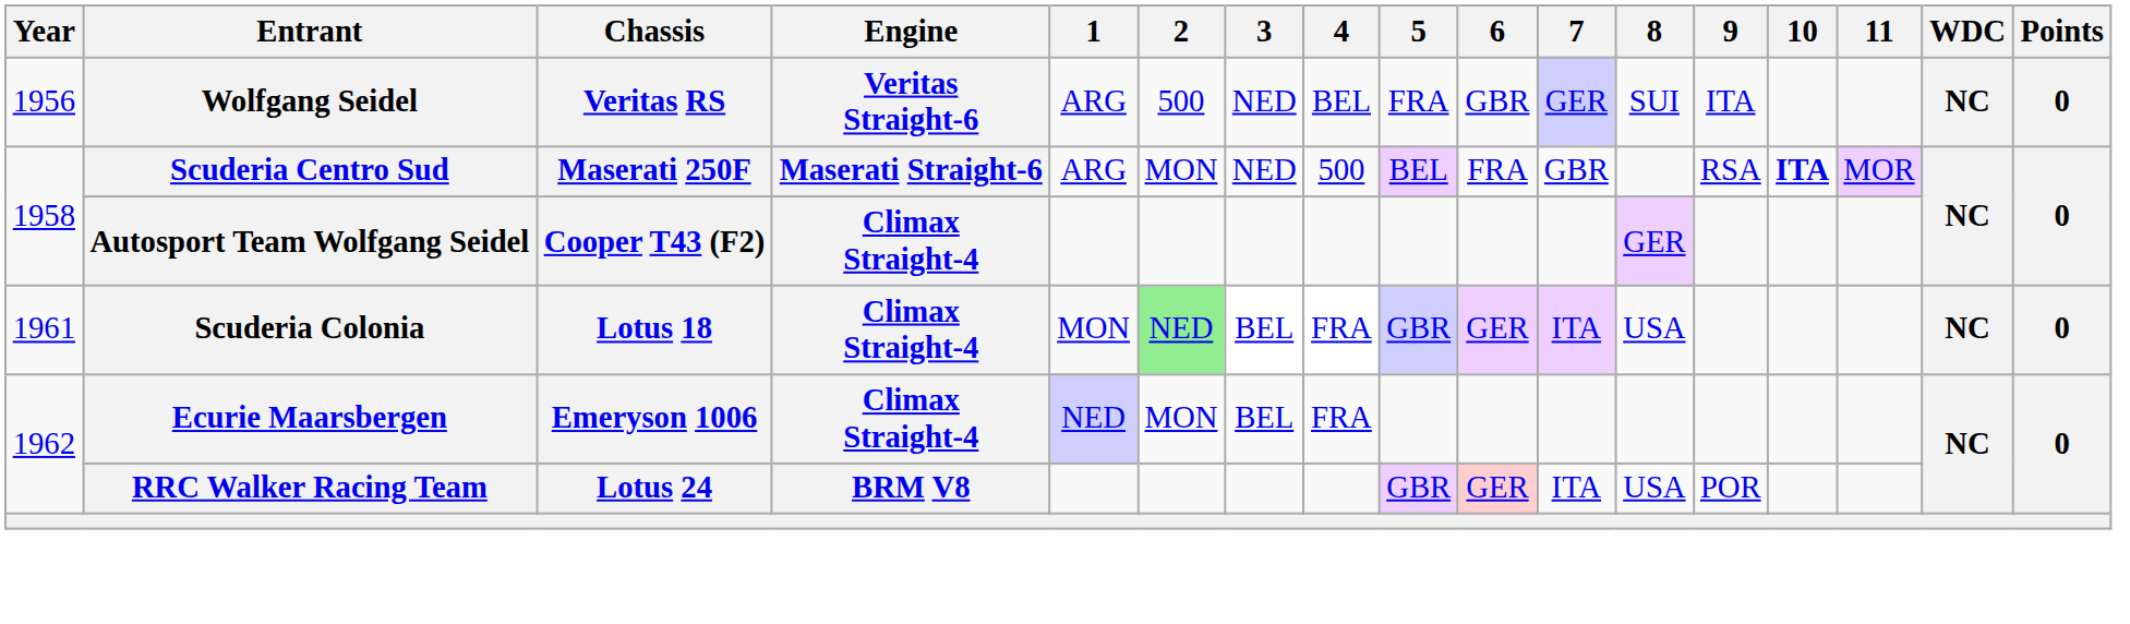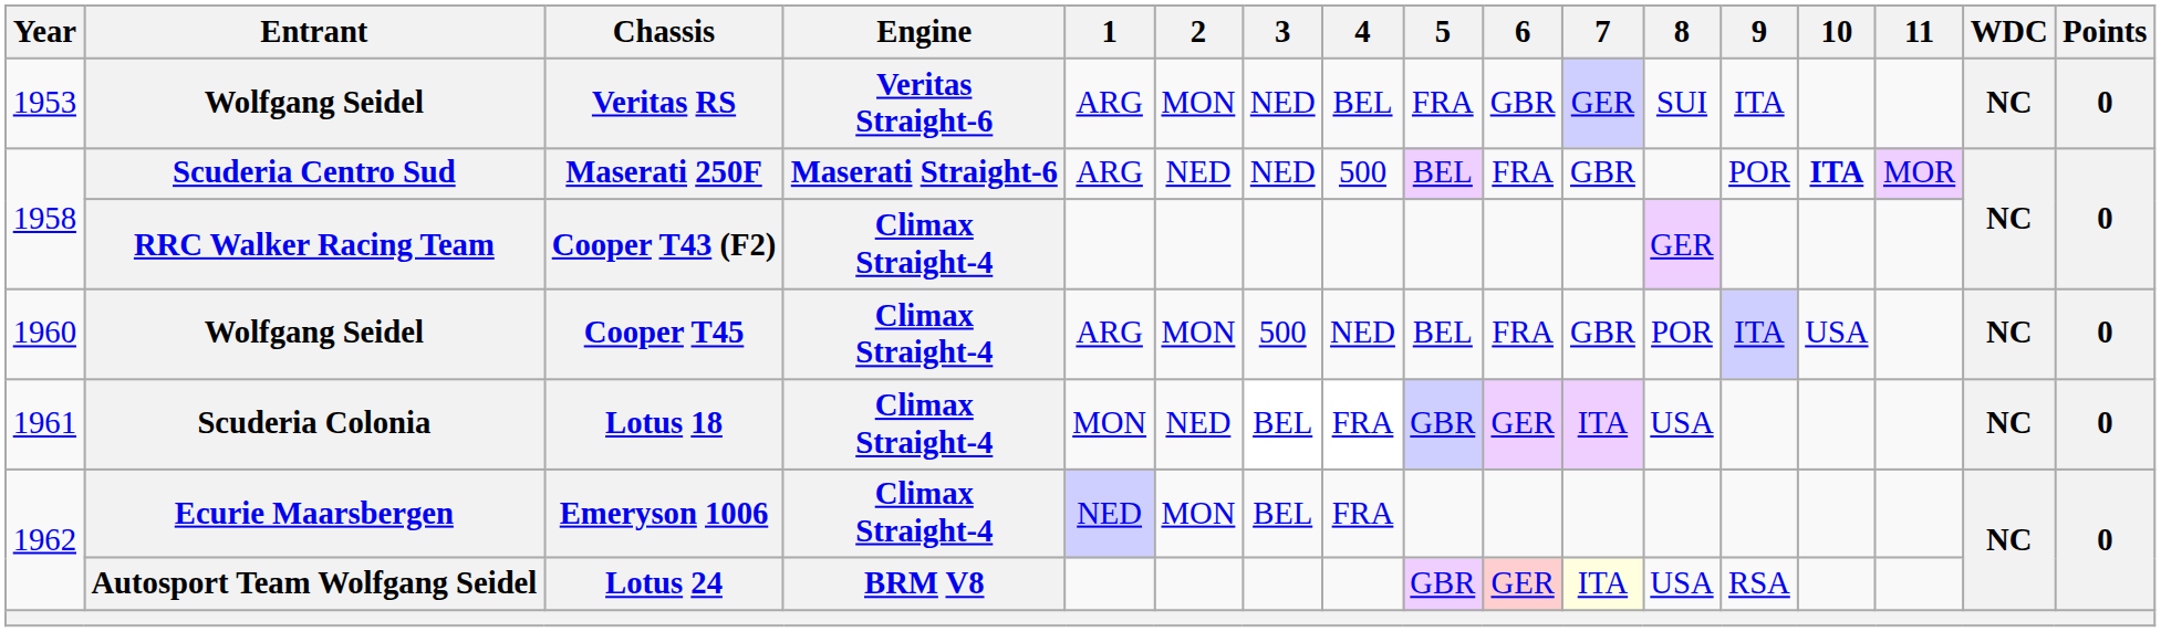 <table class="wikitable" style="text-align:center; font-size:90%">
 <tr>
 <th>Year</th>
 <th>Entrant</th>
 <th>Chassis</th>
 <th>Engine</th>
 <th>1</th>
 <th>2</th>
 <th>3</th>
 <th>4</th>
 <th>5</th>
 <th>6</th>
 <th>7</th>
 <th>8</th>
 <th>9</th>
 <th>10</th>
 <th>11</th>
 <th>WDC</th>
 <th>Points</th>
 </tr>
 <tr>
-<td><a href='#'>1956</a></td>
+<td><a href='#'>1953</a></td>
 <th>Wolfgang Seidel</th>
 <th><a href='#'>Veritas</a> <a href='#'>RS</a></th>
 <th><a href='#'>Veritas</a><br><a href='#'>Straight-6</a></th>
 <td><a href='#'>ARG</a></td>
-<td><a href='#'>500</a></td>
+<td><a href='#'>MON</a></td>
 <td><a href='#'>NED</a></td>
 <td><a href='#'>BEL</a></td>
 <td><a href='#'>FRA</a></td>
 <td><a href='#'>GBR</a></td>
 <td style="background:#CFCFFF;"><a href='#'>GER</a><br></td>
 <td><a href='#'>SUI</a></td>
 <td><a href='#'>ITA</a></td>
 <td></td>
 <td></td>
 <th>NC</th>
 <th>0</th>
 </tr>
 <tr>
 <td rowspan=2><a href='#'>1958</a></td>
 <th><a href='#'>Scuderia Centro Sud</a></th>
 <th><a href='#'>Maserati</a> <a href='#'>250F</a></th>
 <th><a href='#'>Maserati</a> <a href='#'>Straight-6</a></th>
 <td><a href='#'>ARG</a></td>
-<td><a href='#'>MON</a></td>
+<td><a href='#'>NED</a></td>
 <td><a href='#'>NED</a></td>
 <td><a href='#'>500</a></td>
 <td style="background:#EFCFFF;"><a href='#'>BEL</a><br></td>
 <td><a href='#'>FRA</a></td>
 <td><a href='#'>GBR</a></td>
 <td></td>
-<td><a href='#'>RSA</a></td>
+<td><a href='#'>POR</a></td>
 <td><strong><a href='#'>ITA</a></strong></td>
 <td style="background:#EFCFFF;"><a href='#'>MOR</a><br></td>
 <th rowspan=2>NC</th>
 <th rowspan=2>0</th>
 </tr>
 <tr>
-<th>Autosport Team Wolfgang Seidel</th>
+<th><a href='#'>RRC Walker Racing Team</a></th>
 <th><a href='#'>Cooper</a> <a href='#'>T43</a> (F2)</th>
 <th><a href='#'>Climax</a><br><a href='#'>Straight-4</a></th>
 <td></td>
 <td></td>
 <td></td>
 <td></td>
 <td></td>
 <td></td>
 <td></td>
 <td style="background:#EFCFFF;"><a href='#'>GER</a><br></td>
 <td></td>
 <td></td>
 <td></td>
 </tr>
 <tr>
+<td><a href='#'>1960</a></td>
+<th>Wolfgang Seidel</th>
+<th><a href='#'>Cooper</a> <a href='#'>T45</a></th>
+<th><a href='#'>Climax</a><br><a href='#'>Straight-4</a></th>
+<td><a href='#'>ARG</a></td>
+<td><a href='#'>MON</a></td>
+<td><a href='#'>500</a></td>
+<td><a href='#'>NED</a></td>
+<td><a href='#'>BEL</a></td>
+<td><a href='#'>FRA</a></td>
+<td><a href='#'>GBR</a></td>
+<td><a href='#'>POR</a></td>
+<td style="background:#CFCFFF;"><a href='#'>ITA</a><br></td>
+<td><a href='#'>USA</a></td>
+<td></td>
+<th>NC</th>
+<th>0</th>
+</tr>
+<tr>
 <td><a href='#'>1961</a></td>
 <th>Scuderia Colonia</th>
 <th><a href='#'>Lotus</a> <a href='#'>18</a></th>
 <th><a href='#'>Climax</a><br><a href='#'>Straight-4</a></th>
 <td><a href='#'>MON</a></td>
-<td style="background: lightgreen;"><a href='#'>NED</a></td>
+<td><a href='#'>NED</a></td>
 <td style="background:#ffffff;"><a href='#'>BEL</a><br></td>
 <td style="background:#ffffff;"><a href='#'>FRA</a><br></td>
 <td style="background:#CFCFFF;"><a href='#'>GBR</a><br></td>
 <td style="background:#EFCFFF;"><a href='#'>GER</a><br></td>
 <td style="background:#EFCFFF;"><a href='#'>ITA</a><br></td>
 <td><a href='#'>USA</a></td>
 <td></td>
 <td></td>
 <td></td>
 <th>NC</th>
 <th>0</th>
 </tr>
 <tr>
 <td rowspan=2><a href='#'>1962</a></td>
 <th><a href='#'>Ecurie Maarsbergen</a></th>
 <th><a href='#'>Emeryson</a> <a href='#'>1006</a></th>
 <th><a href='#'>Climax</a><br><a href='#'>Straight-4</a></th>
 <td style="background:#CFCFFF;"><a href='#'>NED</a><br></td>
 <td><a href='#'>MON</a></td>
 <td><a href='#'>BEL</a></td>
 <td><a href='#'>FRA</a></td>
 <td></td>
 <td></td>
 <td></td>
 <td></td>
 <td></td>
 <td></td>
 <td></td>
 <th rowspan=2>NC</th>
 <th rowspan=2>0</th>
 </tr>
 <tr>
-<th><a href='#'>RRC Walker Racing Team</a></th>
+<th>Autosport Team Wolfgang Seidel</th>
 <th><a href='#'>Lotus</a> <a href='#'>24</a></th>
 <th><a href='#'>BRM</a> <a href='#'>V8</a></th>
 <td></td>
 <td></td>
 <td></td>
 <td></td>
 <td style="background:#EFCFFF;"><a href='#'>GBR</a><br></td>
 <td style="background:#FFCFCF;"><a href='#'>GER</a><br></td>
-<td><a href='#'>ITA</a></td>
+<td style="background: lightyellow;"><a href='#'>ITA</a></td>
 <td><a href='#'>USA</a></td>
-<td><a href='#'>POR</a></td>
+<td><a href='#'>RSA</a></td>
 <td></td>
 <td></td>
 </tr>
 <tr>
 <th colspan="17"></th>
 </tr>
 </table>
